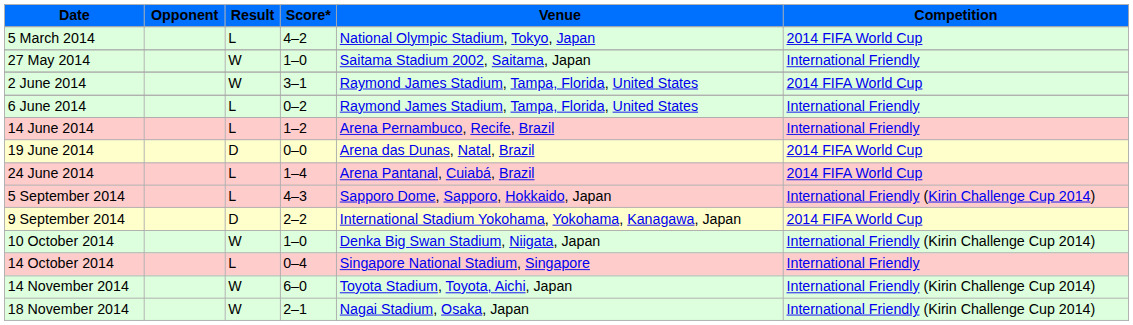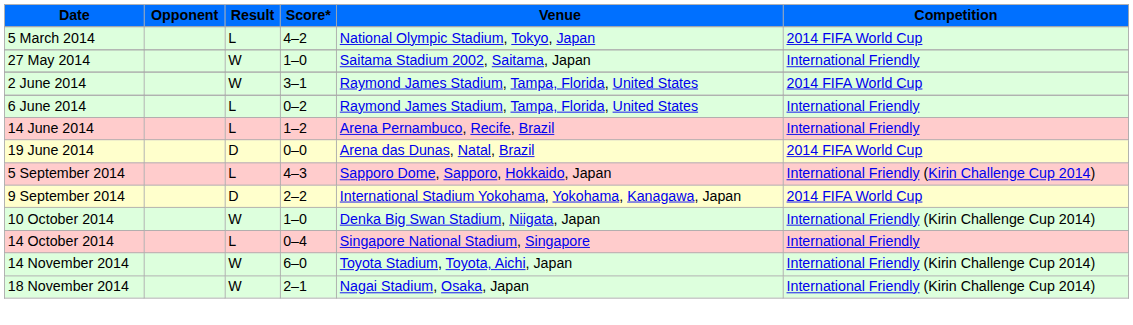 <table width=100% class="wikitable">
 <tr>
 <th style="background:#0070FF;"><span>Date</span></th>
 <th style="background:#0070FF;"><span>Opponent</span></th>
 <th style="background:#0070FF;"><span>Result</span></th>
 <th style="background:#0070FF;"><span>Score*</span></th>
 <th style="background:#0070FF;"><span>Venue</span></th>
 <th style="background:#0070FF;"><span>Competition</span></th>
 </tr>
 <tr>
 </tr>
 <tr style="background:#dfd;">
 <td>5 March 2014</td>
 <td></td>
 <td>L</td>
 <td>4–2</td>
 <td> <a href='#'>National Olympic Stadium</a>, <a href='#'>Tokyo</a>, <a href='#'>Japan</a></td>
 <td><a href='#'>2014 FIFA World Cup</a></td>
 </tr>
 <tr>
 </tr>
 <tr style="background:#dfd;">
 <td>27 May 2014</td>
 <td></td>
 <td>W</td>
 <td>1–0</td>
 <td> <a href='#'>Saitama Stadium 2002</a>, <a href='#'>Saitama</a>, Japan</td>
 <td><a href='#'>International Friendly</a></td>
 </tr>
 <tr>
 </tr>
 <tr style="background:#dfd;">
 <td>2 June 2014</td>
 <td></td>
 <td>W</td>
 <td>3–1</td>
 <td> <a href='#'>Raymond James Stadium</a>, <a href='#'>Tampa, Florida</a>, <a href='#'>United States</a></td>
 <td><a href='#'>2014 FIFA World Cup</a></td>
 </tr>
 <tr>
 </tr>
 <tr style="background:#dfd;">
 <td>6 June 2014</td>
 <td></td>
 <td>L</td>
 <td>0–2</td>
 <td> <a href='#'>Raymond James Stadium</a>, <a href='#'>Tampa, Florida</a>, <a href='#'>United States</a></td>
 <td><a href='#'>International Friendly</a></td>
 </tr>
 <tr style="background:#fcc;">
 <td>14 June 2014</td>
 <td></td>
 <td>L</td>
 <td>1–2</td>
 <td> <a href='#'>Arena Pernambuco</a>, <a href='#'>Recife</a>, <a href='#'>Brazil</a></td>
 <td><a href='#'>International Friendly</a></td>
 </tr>
 <tr style="background:#ffc;">
 <td>19 June 2014</td>
 <td></td>
 <td>D</td>
 <td>0–0</td>
 <td> <a href='#'>Arena das Dunas</a>, <a href='#'>Natal</a>, <a href='#'>Brazil</a></td>
 <td><a href='#'>2014 FIFA World Cup</a></td>
 </tr>
 <tr style="background:#fcc;">
-<td>24 June 2014</td>
-<td></td>
-<td>L</td>
-<td>1–4</td>
-<td> <a href='#'>Arena Pantanal</a>, <a href='#'>Cuiabá</a>, <a href='#'>Brazil</a></td>
-<td><a href='#'>2014 FIFA World Cup</a></td>
-</tr>
-<tr style="background:#fcc;">
 <td>5 September 2014</td>
 <td></td>
 <td>L</td>
 <td>4–3</td>
 <td> <a href='#'>Sapporo Dome</a>, <a href='#'>Sapporo</a>, <a href='#'>Hokkaido</a>, Japan</td>
 <td><a href='#'>International Friendly</a> (<a href='#'>Kirin Challenge Cup 2014</a>)</td>
 </tr>
 <tr style="background:#ffc;">
 <td>9 September 2014</td>
 <td></td>
 <td>D</td>
 <td>2–2</td>
 <td> <a href='#'>International Stadium Yokohama</a>, <a href='#'>Yokohama</a>, <a href='#'>Kanagawa</a>, Japan</td>
 <td><a href='#'>2014 FIFA World Cup</a></td>
 </tr>
 <tr style="background:#dfd;">
 <td>10 October 2014</td>
 <td></td>
 <td>W</td>
 <td>1–0</td>
 <td> <a href='#'>Denka Big Swan Stadium</a>, <a href='#'>Niigata</a>, Japan</td>
 <td><a href='#'>International Friendly</a> (Kirin Challenge Cup 2014)</td>
 </tr>
 <tr style="background:#fcc;">
 <td>14 October 2014</td>
 <td></td>
 <td>L</td>
 <td>0–4</td>
 <td> <a href='#'>Singapore National Stadium</a>, <a href='#'>Singapore</a></td>
 <td><a href='#'>International Friendly</a></td>
 </tr>
 <tr style="background:#dfd;">
 <td>14 November 2014</td>
 <td></td>
 <td>W</td>
 <td>6–0</td>
 <td> <a href='#'>Toyota Stadium</a>, <a href='#'>Toyota, Aichi</a>, Japan</td>
 <td><a href='#'>International Friendly</a> (Kirin Challenge Cup 2014)</td>
 </tr>
 <tr style="background:#dfd;">
 <td>18 November 2014</td>
 <td></td>
 <td>W</td>
 <td>2–1</td>
 <td> <a href='#'>Nagai Stadium</a>, <a href='#'>Osaka</a>, Japan</td>
 <td><a href='#'>International Friendly</a> (Kirin Challenge Cup 2014)</td>
 </tr>
 </table>
